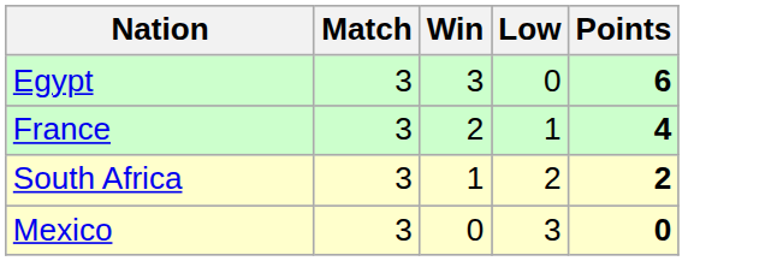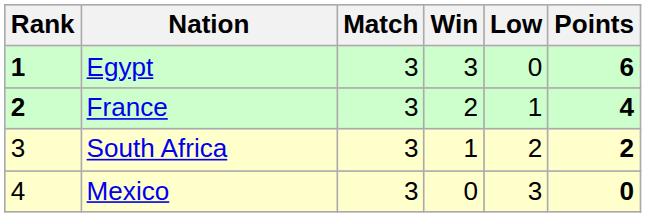 <table class="wikitable">
 <tr>
+<th width=20>Rank</th>
 <th width=150>Nation</th>
 <th width=20>Match</th>
 <th width=20>Win</th>
 <th width=20>Low</th>
 <th width=20>Points</th>
 </tr>
 <tr align="right" style="background:#ccffcc;">
+<td align="left"><strong>1</strong></td>
 <td align="left"> <a href='#'>Egypt</a></td>
 <td>3</td>
 <td>3</td>
 <td>0</td>
 <td><strong>6</strong></td>
 </tr>
 <tr align="right" style="background:#ccffcc;">
+<td align="left"><strong>2</strong></td>
 <td align="left"> <a href='#'>France</a></td>
 <td>3</td>
 <td>2</td>
 <td>1</td>
 <td><strong>4</strong></td>
 </tr>
 <tr align="right" style="background:#ffffcc;">
+<td align="left">3</td>
 <td align="left"> <a href='#'>South Africa</a></td>
 <td>3</td>
 <td>1</td>
 <td>2</td>
 <td><strong>2</strong></td>
 </tr>
 <tr align="right" style="background:#ffffcc;">
+<td align="left">4</td>
 <td align="left"> <a href='#'>Mexico</a></td>
 <td>3</td>
 <td>0</td>
 <td>3</td>
 <td><strong>0</strong></td>
 </tr>
 </table>
